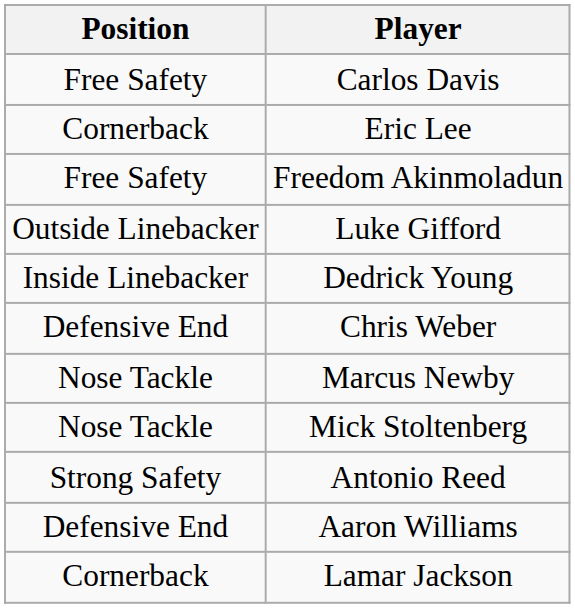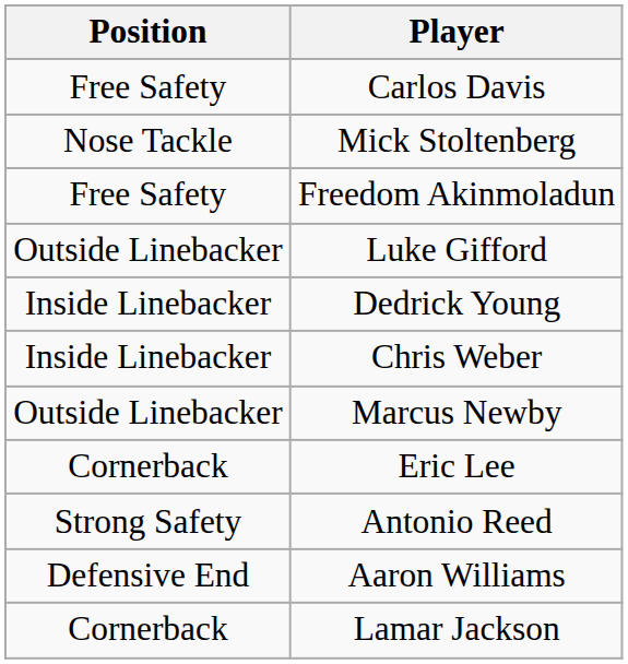 <table class="wikitable" style="text-align: center;">
 <tr>
 <th>Position</th>
 <th>Player</th>
 </tr>
 <tr>
 <td>Free Safety</td>
 <td>Carlos Davis</td>
 </tr>
 <tr>
-<td>Cornerback</td>
-<td>Eric Lee</td>
+<td>Nose Tackle</td>
+<td>Mick Stoltenberg</td>
 </tr>
 <tr>
 <td>Free Safety</td>
 <td>Freedom Akinmoladun</td>
 </tr>
 <tr>
 <td>Outside Linebacker</td>
 <td>Luke Gifford</td>
 </tr>
 <tr>
 <td>Inside Linebacker</td>
 <td>Dedrick Young</td>
 </tr>
 <tr>
-<td>Defensive End</td>
+<td>Inside Linebacker</td>
 <td>Chris Weber</td>
 </tr>
 <tr>
-<td>Nose Tackle</td>
+<td>Outside Linebacker</td>
 <td>Marcus Newby</td>
 </tr>
 <tr>
-<td>Nose Tackle</td>
-<td>Mick Stoltenberg</td>
+<td>Cornerback</td>
+<td>Eric Lee</td>
 </tr>
 <tr>
 <td>Strong Safety</td>
 <td>Antonio Reed</td>
 </tr>
 <tr>
 <td>Defensive End</td>
 <td>Aaron Williams</td>
 </tr>
 <tr>
 <td>Cornerback</td>
 <td>Lamar Jackson</td>
 </tr>
 </table>
